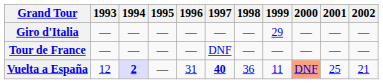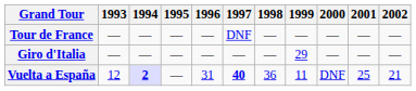 <table class="wikitable plainrowheaders">
 <tr>
 <th scope="col"><a href='#'>Grand Tour</a></th>
 <th scope="col">1993</th>
 <th scope="col">1994</th>
 <th scope="col">1995</th>
 <th scope="col">1996</th>
 <th scope="col">1997</th>
 <th scope="col">1998</th>
 <th scope="col">1999</th>
 <th scope="col">2000</th>
 <th scope="col">2001</th>
 <th scope="col">2002</th>
 </tr>
 <tr style="text-align:center;">
+<th scope="row"> <a href='#'>Tour de France</a></th>
+<td>—</td>
+<td>—</td>
+<td>—</td>
+<td>—</td>
+<td><a href='#'>DNF</a></td>
+<td>—</td>
+<td>—</td>
+<td>—</td>
+<td>—</td>
+<td>—</td>
+</tr>
+<tr style="text-align:center;">
 <th scope="row"> <a href='#'>Giro d'Italia</a></th>
 <td>—</td>
 <td>—</td>
 <td>—</td>
 <td>—</td>
 <td>—</td>
 <td>—</td>
 <td><a href='#'>29</a></td>
 <td>—</td>
 <td>—</td>
 <td>—</td>
 </tr>
 <tr style="text-align:center;">
-<th scope="row"> <a href='#'>Tour de France</a></th>
-<td>—</td>
-<td>—</td>
-<td>—</td>
-<td>—</td>
-<td><a href='#'>DNF</a></td>
-<td>—</td>
-<td>—</td>
-<td>—</td>
-<td>—</td>
-<td>—</td>
-</tr>
-<tr style="text-align:center;">
 <th scope="row"> <a href='#'>Vuelta a España</a></th>
 <td><a href='#'>12</a></td>
 <td style="background:#ddf;"><a href='#'><strong>2</strong></a></td>
 <td>—</td>
 <td><a href='#'>31</a></td>
 <td><strong><a href='#'>40</a></strong></td>
 <td><a href='#'>36</a></td>
 <td><a href='#'>11</a></td>
-<td style="background: lightsalmon;"><a href='#'>DNF</a></td>
+<td><a href='#'>DNF</a></td>
 <td><a href='#'>25</a></td>
 <td><a href='#'>21</a></td>
 </tr>
 </table>
